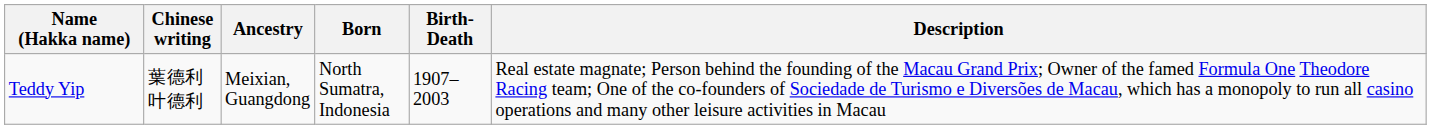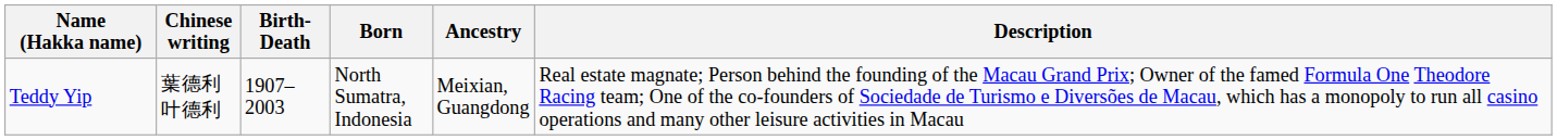 <table class="wikitable">
 <tr>
 <th width="115">Name<br>(Hakka name)</th>
 <th width="60">Chinese writing</th>
+<th width="65">Birth-Death</th>
+<th width="75">Born</th>
 <th width="75">Ancestry</th>
-<th width="75">Born</th>
-<th width="65">Birth-Death</th>
 <th>Description</th>
 </tr>
 <tr>
 <td><a href='#'>Teddy Yip</a></td>
 <td>葉德利<br>叶德利</td>
+<td>1907–2003</td>
+<td>North Sumatra, Indonesia</td>
 <td>Meixian, Guangdong</td>
-<td>North Sumatra, Indonesia</td>
-<td>1907–2003</td>
 <td>Real estate magnate; Person behind the founding of the <a href='#'>Macau Grand Prix</a>; Owner of the famed <a href='#'>Formula One</a> <a href='#'>Theodore Racing</a> team; One of the co-founders of <a href='#'>Sociedade de Turismo e Diversões de Macau</a>, which has a monopoly to run all <a href='#'>casino</a> operations and many other leisure activities in Macau</td>
 </tr>
 </table>
